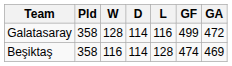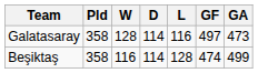 <table class="wikitable sortable">
 <tr>
 <th>Team </th>
 <th>Pld</th>
 <th>W</th>
 <th>D</th>
 <th>L</th>
 <th>GF</th>
 <th>GA</th>
 </tr>
 <tr>
 <td>Galatasaray</td>
 <td>358</td>
 <td>128</td>
 <td>114</td>
 <td>116</td>
-<td>499</td>
-<td>472</td>
+<td>497</td>
+<td>473</td>
 </tr>
 <tr>
 <td>Beşiktaş</td>
 <td>358</td>
 <td>116</td>
 <td>114</td>
 <td>128</td>
 <td>474</td>
-<td>469</td>
+<td>499</td>
 </tr>
 </table>
